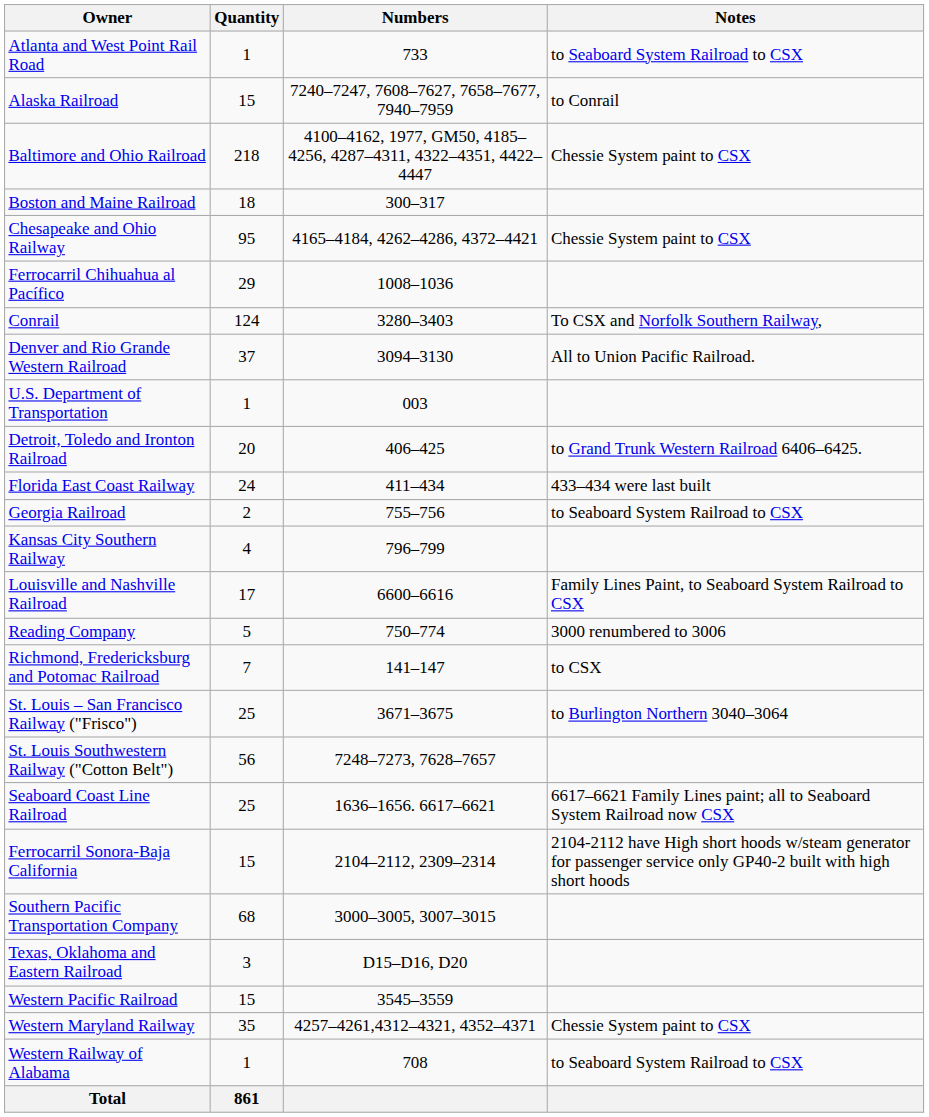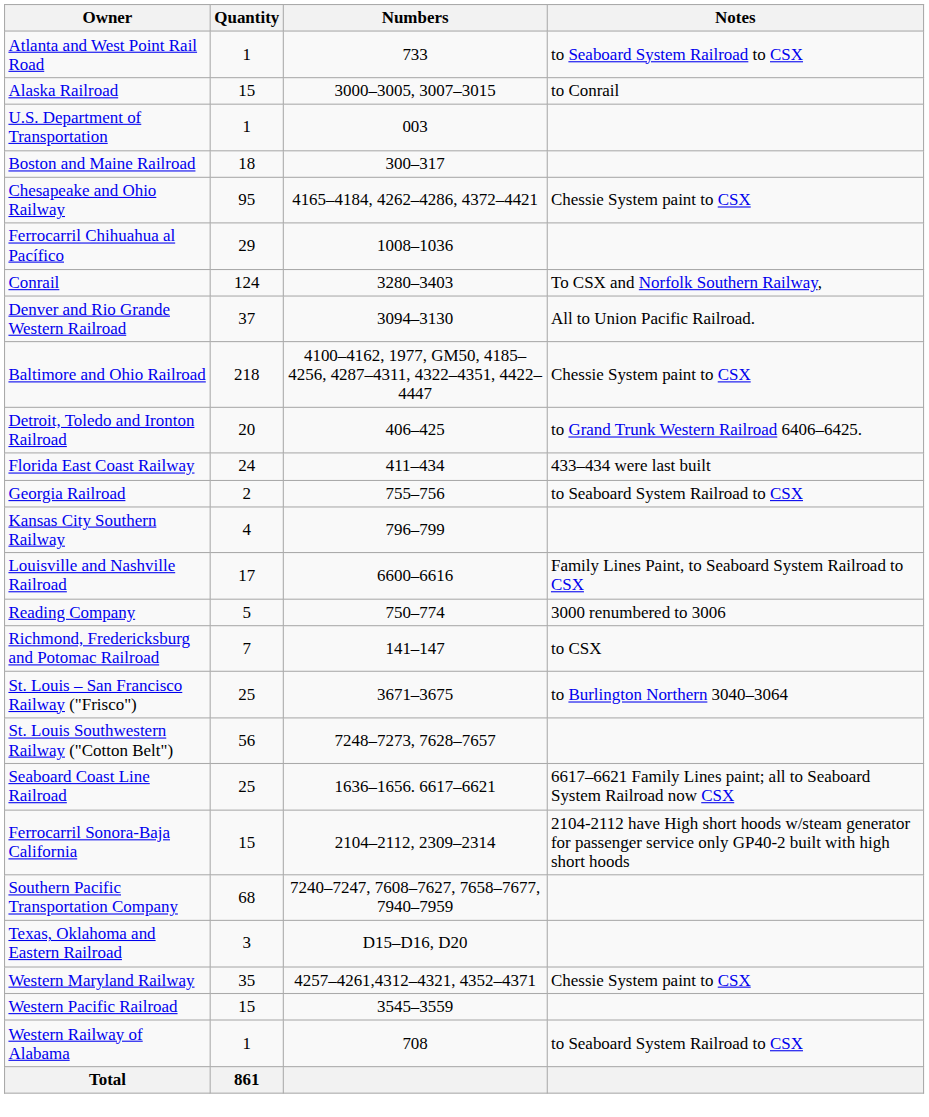 <table class="wikitable" style=text-align:center>
 <tr>
 <th>Owner</th>
 <th>Quantity</th>
 <th>Numbers</th>
 <th>Notes</th>
 </tr>
 <tr>
 <td align=left><a href='#'>Atlanta and West Point Rail Road</a></td>
 <td>1</td>
 <td>733</td>
 <td align=left>to <a href='#'>Seaboard System Railroad</a> to <a href='#'>CSX</a></td>
 </tr>
 <tr>
 <td align=left><a href='#'>Alaska Railroad</a></td>
 <td>15</td>
-<td>7240–7247, 7608–7627, 7658–7677, 7940–7959</td>
+<td>3000–3005, 3007–3015</td>
 <td align=left>to Conrail</td>
 </tr>
 <tr>
-<td align=left><a href='#'>Baltimore and Ohio Railroad</a></td>
-<td>218</td>
-<td>4100–4162, 1977, GM50, 4185–4256, 4287–4311, 4322–4351, 4422–4447</td>
-<td align=left>Chessie System paint to <a href='#'>CSX</a></td>
+<td align=left><a href='#'>U.S. Department of Transportation</a></td>
+<td>1</td>
+<td>003</td>
+<td align=left></td>
 </tr>
 <tr>
 <td align=left><a href='#'>Boston and Maine Railroad</a></td>
 <td>18</td>
 <td>300–317</td>
 <td align=left></td>
 </tr>
 <tr>
 <td align=left><a href='#'>Chesapeake and Ohio Railway</a></td>
 <td>95</td>
 <td>4165–4184, 4262–4286, 4372–4421</td>
 <td align=left>Chessie System paint to <a href='#'>CSX</a></td>
 </tr>
 <tr>
 <td align=left><a href='#'>Ferrocarril Chihuahua al Pacífico</a></td>
 <td>29</td>
 <td>1008–1036</td>
 <td align=left></td>
 </tr>
 <tr>
 <td align=left><a href='#'>Conrail</a></td>
 <td>124</td>
 <td>3280–3403</td>
 <td align=left>To CSX and <a href='#'>Norfolk Southern Railway</a>,</td>
 </tr>
 <tr>
 <td align=left><a href='#'>Denver and Rio Grande Western Railroad</a></td>
 <td>37</td>
 <td>3094–3130</td>
 <td align=left>All to Union Pacific Railroad.</td>
 </tr>
 <tr>
-<td align=left><a href='#'>U.S. Department of Transportation</a></td>
-<td>1</td>
-<td>003</td>
-<td align=left></td>
+<td align=left><a href='#'>Baltimore and Ohio Railroad</a></td>
+<td>218</td>
+<td>4100–4162, 1977, GM50, 4185–4256, 4287–4311, 4322–4351, 4422–4447</td>
+<td align=left>Chessie System paint to <a href='#'>CSX</a></td>
 </tr>
 <tr>
 <td align=left><a href='#'>Detroit, Toledo and Ironton Railroad</a></td>
 <td>20</td>
 <td>406–425</td>
 <td align=left>to <a href='#'>Grand Trunk Western Railroad</a> 6406–6425.</td>
 </tr>
 <tr>
 <td align=left><a href='#'>Florida East Coast Railway</a></td>
 <td>24</td>
 <td>411–434</td>
 <td align=left>433–434 were last built</td>
 </tr>
 <tr>
 <td align=left><a href='#'>Georgia Railroad</a></td>
 <td>2</td>
 <td>755–756</td>
 <td align=left>to Seaboard System Railroad to <a href='#'>CSX</a></td>
 </tr>
 <tr>
 <td align=left><a href='#'>Kansas City Southern Railway</a></td>
 <td>4</td>
 <td>796–799</td>
 <td align=left></td>
 </tr>
 <tr>
 <td align=left><a href='#'>Louisville and Nashville Railroad</a></td>
 <td>17</td>
 <td>6600–6616</td>
 <td align=left>Family Lines Paint, to Seaboard System Railroad to <a href='#'>CSX</a></td>
 </tr>
 <tr>
 <td align=left><a href='#'>Reading Company</a></td>
 <td>5</td>
 <td>750–774</td>
 <td align=left>3000 renumbered to 3006</td>
 </tr>
 <tr>
 <td align=left><a href='#'>Richmond, Fredericksburg and Potomac Railroad</a></td>
 <td>7</td>
 <td>141–147</td>
 <td align=left>to CSX</td>
 </tr>
 <tr>
 <td align=left><a href='#'>St. Louis – San Francisco Railway</a> ("Frisco")</td>
 <td>25</td>
 <td>3671–3675</td>
 <td align=left>to <a href='#'>Burlington Northern</a> 3040–3064</td>
 </tr>
 <tr>
 <td align=left><a href='#'>St. Louis Southwestern Railway</a> ("Cotton Belt")</td>
 <td>56</td>
 <td>7248–7273, 7628–7657</td>
 <td align=left></td>
 </tr>
 <tr>
 <td align=left><a href='#'>Seaboard Coast Line Railroad</a></td>
 <td>25</td>
 <td>1636–1656. 6617–6621</td>
 <td align=left>6617–6621 Family Lines paint; all to Seaboard System Railroad now <a href='#'>CSX</a></td>
 </tr>
 <tr>
 <td align=left><a href='#'>Ferrocarril Sonora-Baja California</a></td>
 <td>15</td>
 <td>2104–2112, 2309–2314</td>
 <td align=left>2104-2112 have High short hoods w/steam generator for passenger service only GP40-2 built with high short hoods</td>
 </tr>
 <tr>
 <td align=left><a href='#'>Southern Pacific Transportation Company</a></td>
 <td>68</td>
-<td>3000–3005, 3007–3015</td>
+<td>7240–7247, 7608–7627, 7658–7677, 7940–7959</td>
 <td align=left></td>
 </tr>
 <tr>
 <td align=left><a href='#'>Texas, Oklahoma and Eastern Railroad</a></td>
 <td>3</td>
 <td>D15–D16, D20</td>
 <td align=left></td>
 </tr>
 <tr>
+<td align=left><a href='#'>Western Maryland Railway</a></td>
+<td>35</td>
+<td>4257–4261,4312–4321, 4352–4371</td>
+<td align=left>Chessie System paint to <a href='#'>CSX</a></td>
+</tr>
+<tr>
 <td align=left><a href='#'>Western Pacific Railroad</a></td>
 <td>15</td>
 <td>3545–3559</td>
 <td align=left></td>
-</tr>
-<tr>
-<td align=left><a href='#'>Western Maryland Railway</a></td>
-<td>35</td>
-<td>4257–4261,4312–4321, 4352–4371</td>
-<td align=left>Chessie System paint to <a href='#'>CSX</a></td>
 </tr>
 <tr>
 <td align=left><a href='#'>Western Railway of Alabama</a></td>
 <td>1</td>
 <td>708</td>
 <td align=left>to Seaboard System Railroad to <a href='#'>CSX</a></td>
 </tr>
 <tr>
 <th>Total</th>
 <th>861</th>
 <th></th>
 <th></th>
 </tr>
 </table>
